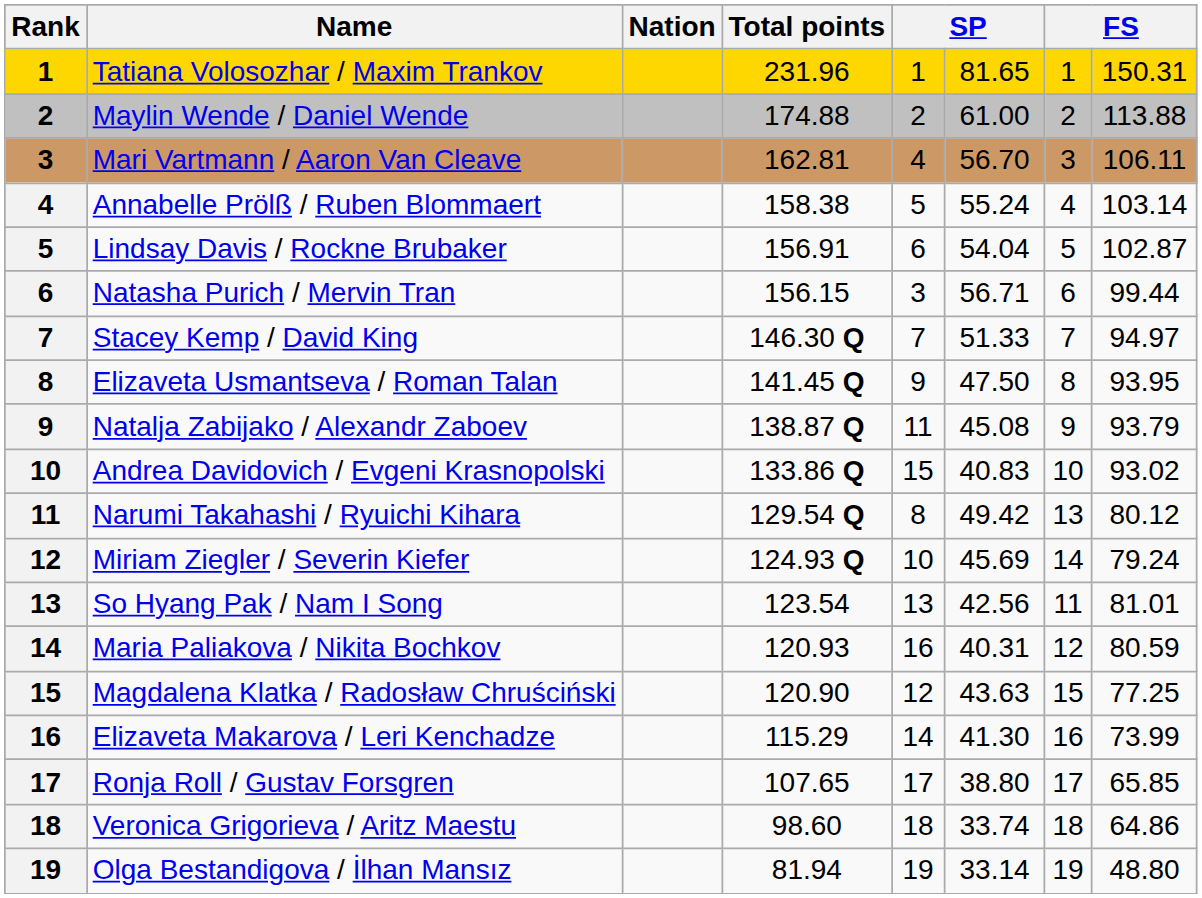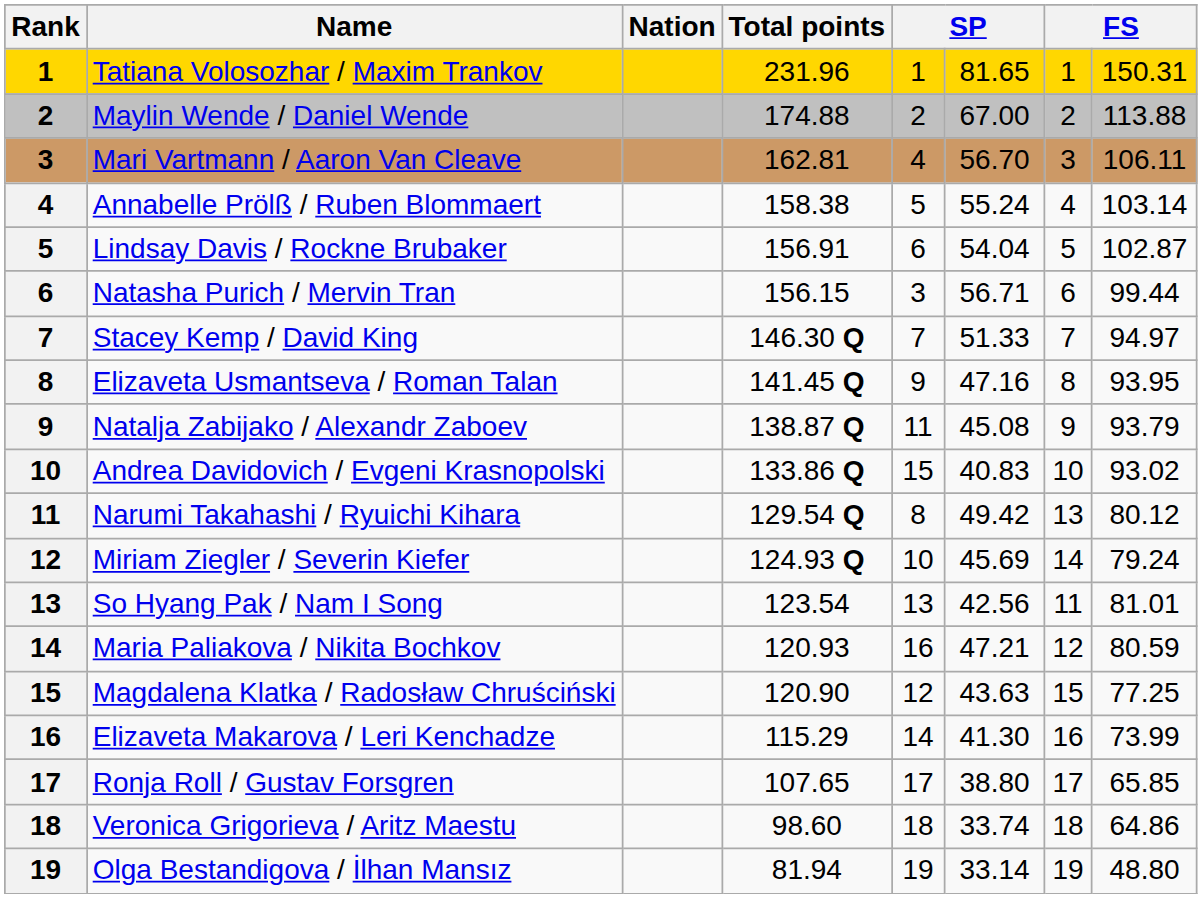 <table class="wikitable sortable">
 <tr>
 <th>Rank</th>
 <th>Name</th>
 <th>Nation</th>
 <th>Total points</th>
 <th colspan="2" width="80px"><a href='#'>SP</a></th>
 <th colspan="2" width="80px"><a href='#'>FS</a></th>
 </tr>
 <tr bgcolor="gold">
 <td align="center"><strong>1</strong></td>
 <td><a href='#'>Tatiana Volosozhar</a> / <a href='#'>Maxim Trankov</a></td>
 <td></td>
 <td align="center">231.96</td>
 <td align="center">1</td>
 <td align="center">81.65</td>
 <td align="center">1</td>
 <td align="center">150.31</td>
 </tr>
 <tr bgcolor="silver">
 <td align="center"><strong>2</strong></td>
 <td><a href='#'>Maylin Wende</a> / <a href='#'>Daniel Wende</a></td>
 <td></td>
 <td align="center">174.88</td>
 <td align="center">2</td>
-<td align="center">61.00</td>
+<td align="center">67.00</td>
 <td align="center">2</td>
 <td align="center">113.88</td>
 </tr>
 <tr bgcolor="cc9966">
 <td align="center"><strong>3</strong></td>
 <td><a href='#'>Mari Vartmann</a> / <a href='#'>Aaron Van Cleave</a></td>
 <td></td>
 <td align="center">162.81</td>
 <td align="center">4</td>
 <td align="center">56.70</td>
 <td align="center">3</td>
 <td align="center">106.11</td>
 </tr>
 <tr>
 <th>4</th>
 <td><a href='#'>Annabelle Prölß</a> / <a href='#'>Ruben Blommaert</a></td>
 <td></td>
 <td align="center">158.38</td>
 <td align="center">5</td>
 <td align="center">55.24</td>
 <td align="center">4</td>
 <td align="center">103.14</td>
 </tr>
 <tr>
 <th>5</th>
 <td><a href='#'>Lindsay Davis</a> / <a href='#'>Rockne Brubaker</a></td>
 <td></td>
 <td align="center">156.91</td>
 <td align="center">6</td>
 <td align="center">54.04</td>
 <td align="center">5</td>
 <td align="center">102.87</td>
 </tr>
 <tr>
 <th>6</th>
 <td><a href='#'>Natasha Purich</a> / <a href='#'>Mervin Tran</a></td>
 <td></td>
 <td align="center">156.15</td>
 <td align="center">3</td>
 <td align="center">56.71</td>
 <td align="center">6</td>
 <td align="center">99.44</td>
 </tr>
 <tr>
 <th>7</th>
 <td><a href='#'>Stacey Kemp</a> / <a href='#'>David King</a></td>
 <td></td>
 <td align="center">146.30 <strong>Q</strong></td>
 <td align="center">7</td>
 <td align="center">51.33</td>
 <td align="center">7</td>
 <td align="center">94.97</td>
 </tr>
 <tr>
 <th>8</th>
 <td><a href='#'>Elizaveta Usmantseva</a> / <a href='#'>Roman Talan</a></td>
 <td></td>
 <td align="center">141.45 <strong>Q</strong></td>
 <td align="center">9</td>
-<td align="center">47.50</td>
+<td align="center">47.16</td>
 <td align="center">8</td>
 <td align="center">93.95</td>
 </tr>
 <tr>
 <th>9</th>
 <td><a href='#'>Natalja Zabijako</a> / <a href='#'>Alexandr Zaboev</a></td>
 <td></td>
 <td align="center">138.87 <strong>Q</strong></td>
 <td align="center">11</td>
 <td align="center">45.08</td>
 <td align="center">9</td>
 <td align="center">93.79</td>
 </tr>
 <tr>
 <th>10</th>
 <td><a href='#'>Andrea Davidovich</a> / <a href='#'>Evgeni Krasnopolski</a></td>
 <td></td>
 <td align="center">133.86 <strong>Q</strong></td>
 <td align="center">15</td>
 <td align="center">40.83</td>
 <td align="center">10</td>
 <td align="center">93.02</td>
 </tr>
 <tr>
 <th>11</th>
 <td><a href='#'>Narumi Takahashi</a> / <a href='#'>Ryuichi Kihara</a></td>
 <td></td>
 <td align="center">129.54 <strong>Q</strong></td>
 <td align="center">8</td>
 <td align="center">49.42</td>
 <td align="center">13</td>
 <td align="center">80.12</td>
 </tr>
 <tr>
 <th>12</th>
 <td><a href='#'>Miriam Ziegler</a> / <a href='#'>Severin Kiefer</a></td>
 <td></td>
 <td align="center">124.93 <strong>Q</strong></td>
 <td align="center">10</td>
 <td align="center">45.69</td>
 <td align="center">14</td>
 <td align="center">79.24</td>
 </tr>
 <tr>
 <th>13</th>
 <td><a href='#'>So Hyang Pak</a> / <a href='#'>Nam I Song</a></td>
 <td></td>
 <td align="center">123.54</td>
 <td align="center">13</td>
 <td align="center">42.56</td>
 <td align="center">11</td>
 <td align="center">81.01</td>
 </tr>
 <tr>
 <th>14</th>
 <td><a href='#'>Maria Paliakova</a> / <a href='#'>Nikita Bochkov</a></td>
 <td></td>
 <td align="center">120.93</td>
 <td align="center">16</td>
-<td align="center">40.31</td>
+<td align="center">47.21</td>
 <td align="center">12</td>
 <td align="center">80.59</td>
 </tr>
 <tr>
 <th>15</th>
 <td><a href='#'>Magdalena Klatka</a> / <a href='#'>Radosław Chruściński</a></td>
 <td></td>
 <td align="center">120.90</td>
 <td align="center">12</td>
 <td align="center">43.63</td>
 <td align="center">15</td>
 <td align="center">77.25</td>
 </tr>
 <tr>
 <th>16</th>
 <td><a href='#'>Elizaveta Makarova</a> / <a href='#'>Leri Kenchadze</a></td>
 <td></td>
 <td align="center">115.29</td>
 <td align="center">14</td>
 <td align="center">41.30</td>
 <td align="center">16</td>
 <td align="center">73.99</td>
 </tr>
 <tr>
 <th>17</th>
 <td><a href='#'>Ronja Roll</a> / <a href='#'>Gustav Forsgren</a></td>
 <td></td>
 <td align="center">107.65</td>
 <td align="center">17</td>
 <td align="center">38.80</td>
 <td align="center">17</td>
 <td align="center">65.85</td>
 </tr>
 <tr>
 <th>18</th>
 <td><a href='#'>Veronica Grigorieva</a> / <a href='#'>Aritz Maestu</a></td>
 <td></td>
 <td align="center">98.60</td>
 <td align="center">18</td>
 <td align="center">33.74</td>
 <td align="center">18</td>
 <td align="center">64.86</td>
 </tr>
 <tr>
 <th>19</th>
 <td><a href='#'>Olga Bestandigova</a> / <a href='#'>İlhan Mansız</a></td>
 <td></td>
 <td align="center">81.94</td>
 <td align="center">19</td>
 <td align="center">33.14</td>
 <td align="center">19</td>
 <td align="center">48.80</td>
 </tr>
 </table>
